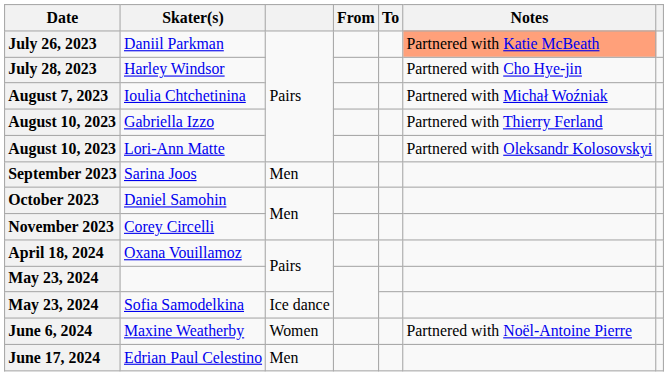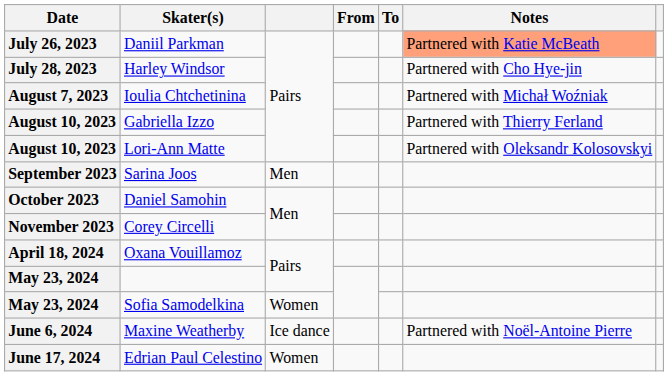 <table class="wikitable unsortable" style="text-align:left; font-size:90%">
 <tr>
 <th scope="col">Date</th>
 <th scope="col">Skater(s)</th>
 <th scope="col"></th>
 <th scope="col">From</th>
 <th scope="col">To</th>
 <th scope="col">Notes</th>
 <th scope="col"></th>
 </tr>
 <tr>
 <th scope="row" style="text-align:left">July 26, 2023</th>
 <td><a href='#'>Daniil Parkman</a></td>
 <td rowspan="5">Pairs</td>
 <td></td>
 <td></td>
 <td style="background: lightsalmon;">Partnered with <a href='#'>Katie McBeath</a></td>
 <td></td>
 </tr>
 <tr>
 <th scope="row" style="text-align:left">July 28, 2023</th>
 <td><a href='#'>Harley Windsor</a></td>
 <td></td>
 <td></td>
 <td>Partnered with <a href='#'>Cho Hye-jin</a></td>
 <td></td>
 </tr>
 <tr>
 <th scope="row" style="text-align:left">August 7, 2023</th>
 <td><a href='#'>Ioulia Chtchetinina</a></td>
 <td></td>
 <td></td>
 <td>Partnered with <a href='#'>Michał Woźniak</a></td>
 <td></td>
 </tr>
 <tr>
 <th scope="row" style="text-align:left">August 10, 2023</th>
 <td><a href='#'>Gabriella Izzo</a></td>
 <td></td>
 <td></td>
 <td>Partnered with <a href='#'>Thierry Ferland</a></td>
 <td></td>
 </tr>
 <tr>
 <th scope="row" style="text-align:left">August 10, 2023</th>
 <td><a href='#'>Lori-Ann Matte</a></td>
 <td></td>
 <td></td>
 <td>Partnered with <a href='#'>Oleksandr Kolosovskyi</a></td>
 <td></td>
 </tr>
 <tr>
 <th scope="row" style="text-align:left">September 2023</th>
 <td><a href='#'>Sarina Joos</a></td>
 <td>Men</td>
 <td></td>
 <td></td>
 <td></td>
 <td></td>
 </tr>
 <tr>
 <th scope="row" style="text-align:left">October 2023</th>
 <td><a href='#'>Daniel Samohin</a></td>
 <td rowspan="2">Men</td>
 <td></td>
 <td></td>
 <td></td>
 <td></td>
 </tr>
 <tr>
 <th scope="row" style="text-align:left">November 2023</th>
 <td><a href='#'>Corey Circelli</a></td>
 <td></td>
 <td></td>
 <td></td>
 <td></td>
 </tr>
 <tr>
 <th scope="row" style="text-align:left">April 18, 2024</th>
 <td><a href='#'>Oxana Vouillamoz</a></td>
 <td rowspan="2">Pairs</td>
 <td></td>
 <td></td>
 <td></td>
 <td></td>
 </tr>
 <tr>
 <th scope="row" style="text-align:left">May 23, 2024</th>
 <td></td>
 <td rowspan="2"></td>
 <td></td>
 <td></td>
 <td></td>
 </tr>
 <tr>
 <th scope="row" style="text-align:left">May 23, 2024</th>
 <td><a href='#'>Sofia Samodelkina</a></td>
-<td>Ice dance</td>
+<td>Women</td>
 <td></td>
 <td></td>
 <td></td>
 </tr>
 <tr>
 <th scope="row" style="text-align:left">June 6, 2024</th>
 <td><a href='#'>Maxine Weatherby</a></td>
-<td>Women</td>
+<td>Ice dance</td>
 <td></td>
 <td></td>
 <td>Partnered with <a href='#'>Noël-Antoine Pierre</a></td>
 <td></td>
 </tr>
 <tr>
 <th scope="row" style="text-align:left">June 17, 2024</th>
 <td><a href='#'>Edrian Paul Celestino</a></td>
-<td>Men</td>
+<td>Women</td>
 <td></td>
 <td></td>
 <td></td>
 <td></td>
 </tr>
 </table>
